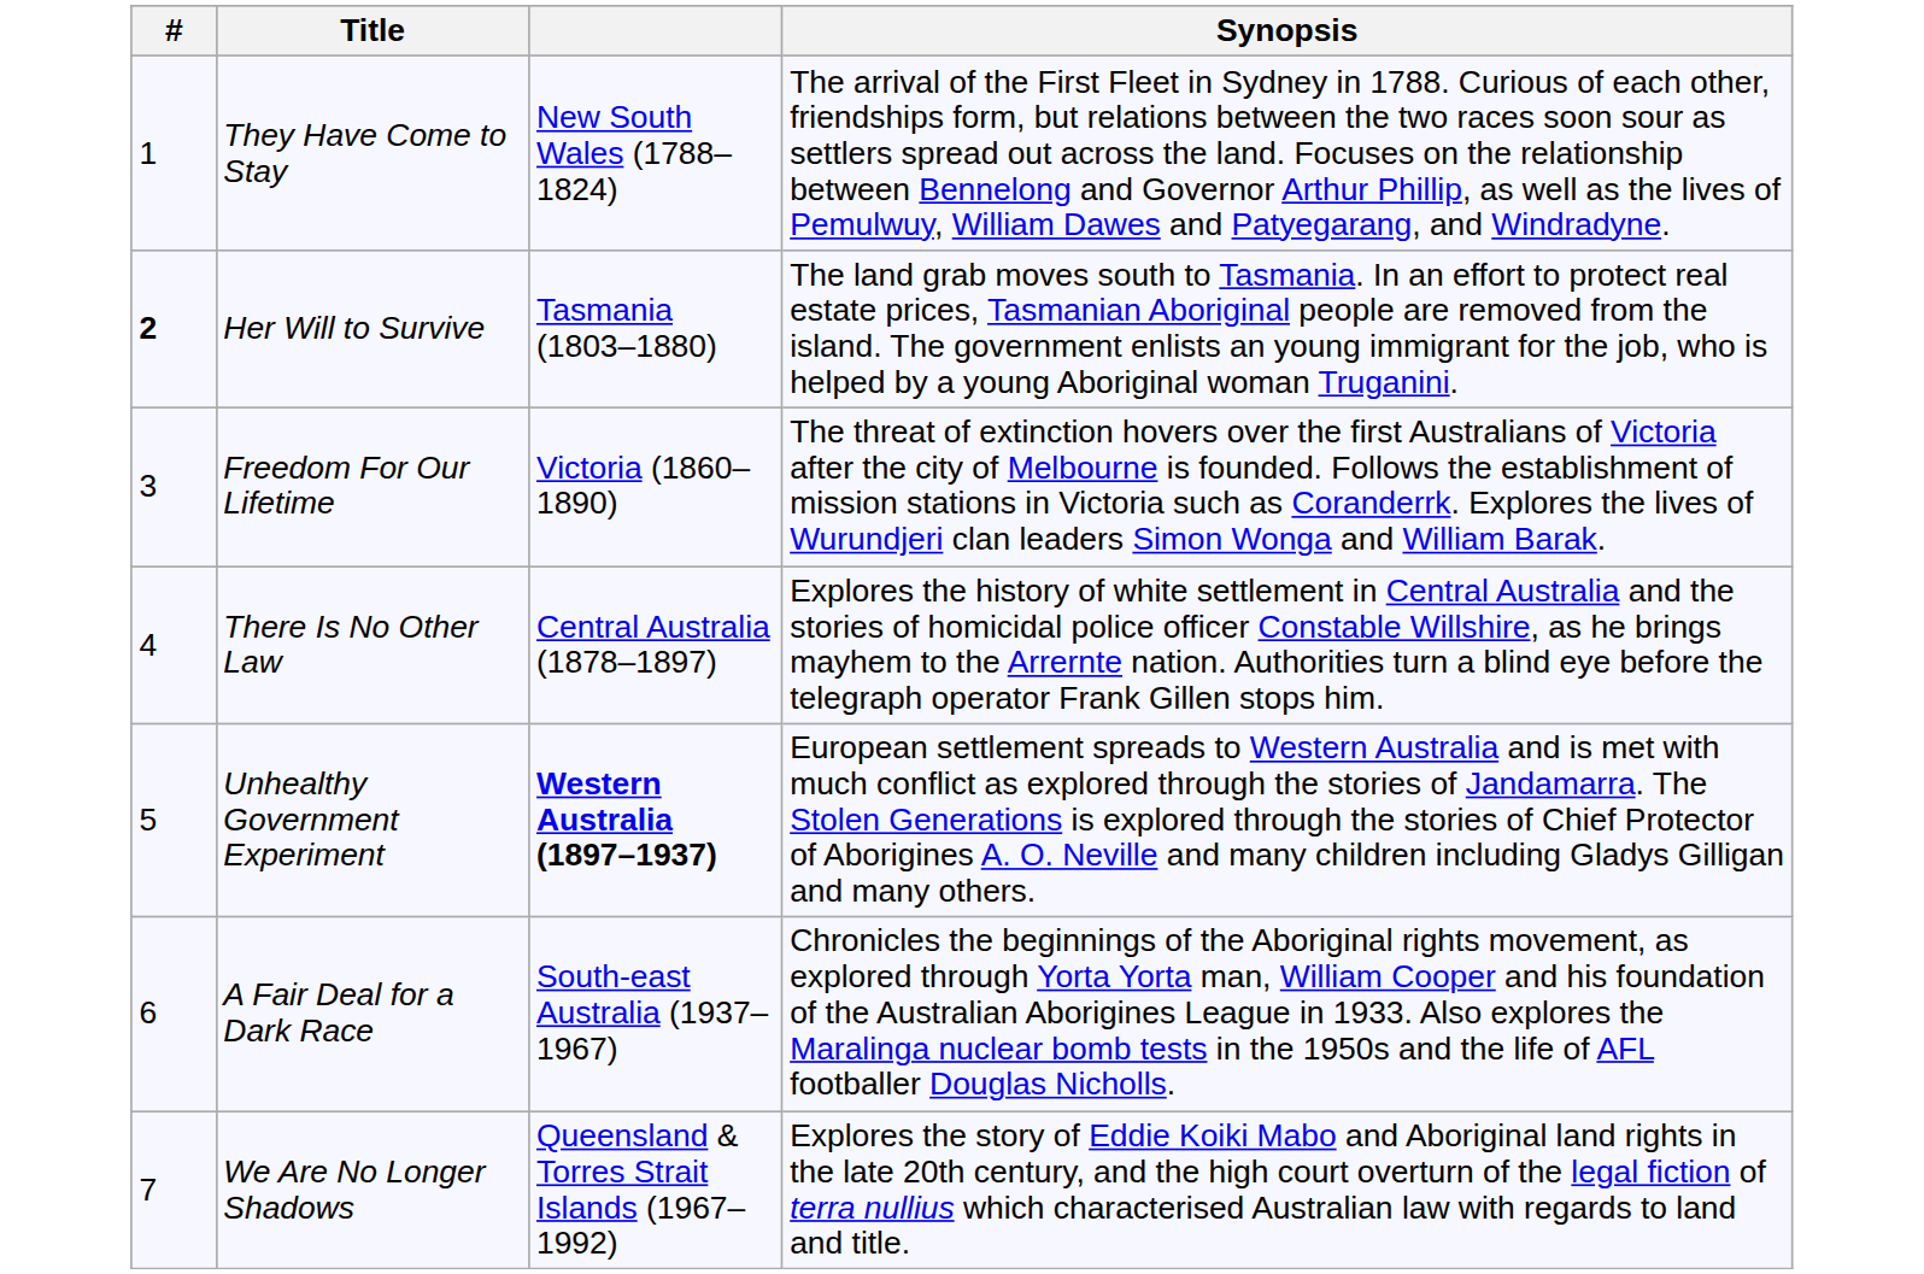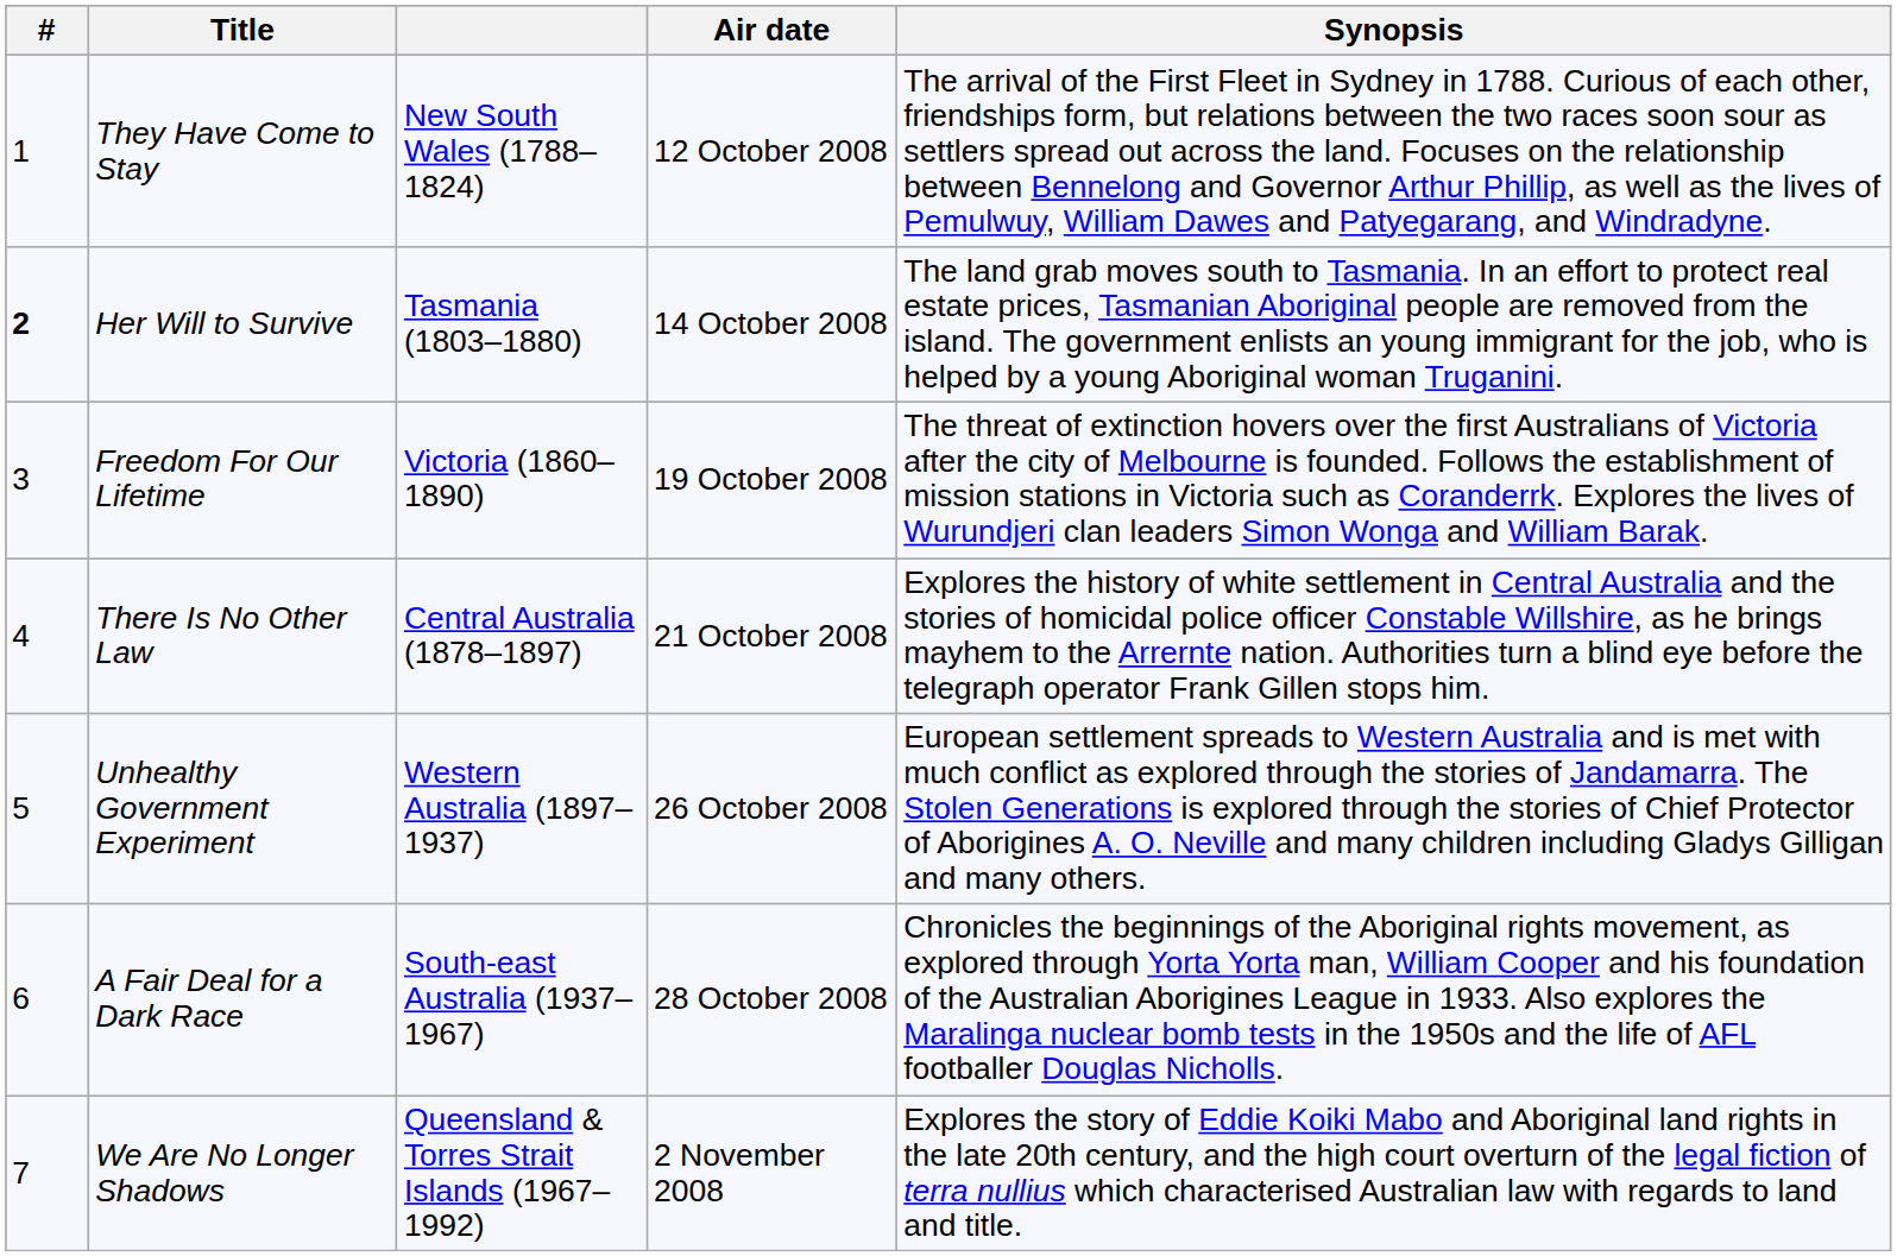 <table class="wikitable" style="border:1px; background:#f7f8ff; margin:auto;" cellpadding="7">
 <tr style="text-align:center; background:#e6e9ff;">
 <th width="35">#</th>
 <th style="width:150px;">Title</th>
 <th style="width:120px;"></th>
+<th style="width:120px;">Air date</th>
 <th style="width:500px;">Synopsis</th>
 </tr>
 <tr>
 <td>1</td>
 <td><em>They Have Come to Stay</em></td>
 <td><a href='#'>New South Wales</a> (1788–1824)</td>
+<td>12 October 2008</td>
 <td>The arrival of the First Fleet in Sydney in 1788. Curious of each other, friendships form, but relations between the two races soon sour as settlers spread out across the land. Focuses on the relationship between <a href='#'>Bennelong</a> and Governor <a href='#'>Arthur Phillip</a>, as well as the lives of <a href='#'>Pemulwuy</a>, <a href='#'>William Dawes</a> and <a href='#'>Patyegarang</a>, and <a href='#'>Windradyne</a>.</td>
 </tr>
 <tr>
 <td><strong>2</strong></td>
 <td><em>Her Will to Survive</em></td>
 <td><a href='#'>Tasmania</a> (1803–1880)</td>
+<td>14 October 2008</td>
 <td>The land grab moves south to <a href='#'>Tasmania</a>. In an effort to protect real estate prices, <a href='#'>Tasmanian Aboriginal</a> people are removed from the island. The government enlists an young immigrant for the job, who is helped by a young Aboriginal woman <a href='#'>Truganini</a>.</td>
 </tr>
 <tr>
 <td>3</td>
 <td><em>Freedom For Our Lifetime</em></td>
 <td><a href='#'>Victoria</a> (1860–1890)</td>
+<td>19 October 2008</td>
 <td>The threat of extinction hovers over the first Australians of <a href='#'>Victoria</a> after the city of <a href='#'>Melbourne</a> is founded. Follows the establishment of mission stations in Victoria such as <a href='#'>Coranderrk</a>. Explores the lives of <a href='#'>Wurundjeri</a> clan leaders <a href='#'>Simon Wonga</a> and <a href='#'>William Barak</a>.</td>
 </tr>
 <tr>
 <td>4</td>
 <td><em>There Is No Other Law</em></td>
 <td><a href='#'>Central Australia</a> (1878–1897)</td>
+<td>21 October 2008</td>
 <td>Explores the history of white settlement in <a href='#'>Central Australia</a> and the stories of homicidal police officer <a href='#'>Constable Willshire</a>, as he brings mayhem to the <a href='#'>Arrernte</a> nation. Authorities turn a blind eye before the telegraph operator Frank Gillen stops him.</td>
 </tr>
 <tr>
 <td>5</td>
 <td><em>Unhealthy Government Experiment</em></td>
-<td><strong><a href='#'>Western Australia</a> (1897–1937)</strong></td>
+<td><a href='#'>Western Australia</a> (1897–1937)</td>
+<td>26 October 2008</td>
 <td>European settlement spreads to <a href='#'>Western Australia</a> and is met with much conflict as explored through the stories of <a href='#'>Jandamarra</a>. The <a href='#'>Stolen Generations</a> is explored through the stories of Chief Protector of Aborigines <a href='#'>A. O. Neville</a> and many children including Gladys Gilligan and many others.</td>
 </tr>
 <tr>
 <td>6</td>
 <td><em>A Fair Deal for a Dark Race</em></td>
 <td><a href='#'>South-east Australia</a> (1937–1967)</td>
+<td>28 October 2008</td>
 <td>Chronicles the beginnings of the Aboriginal rights movement, as explored through <a href='#'>Yorta Yorta</a> man, <a href='#'>William Cooper</a> and his foundation of the Australian Aborigines League in 1933. Also explores the <a href='#'>Maralinga nuclear bomb tests</a> in the 1950s and the life of <a href='#'>AFL</a> footballer <a href='#'>Douglas Nicholls</a>.</td>
 </tr>
 <tr>
 <td>7</td>
 <td><em>We Are No Longer Shadows</em></td>
 <td><a href='#'>Queensland</a> & <a href='#'>Torres Strait Islands</a> (1967–1992)</td>
+<td>2 November 2008</td>
 <td>Explores the story of <a href='#'>Eddie Koiki Mabo</a> and Aboriginal land rights in the late 20th century, and the high court overturn of the <a href='#'>legal fiction</a> of <em><a href='#'>terra nullius</a></em> which characterised Australian law with regards to land and title.</td>
 </tr>
 </table>
